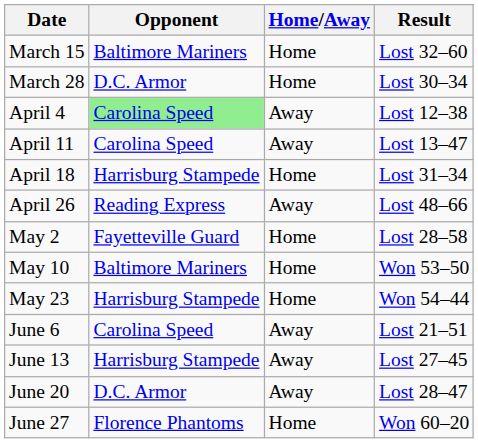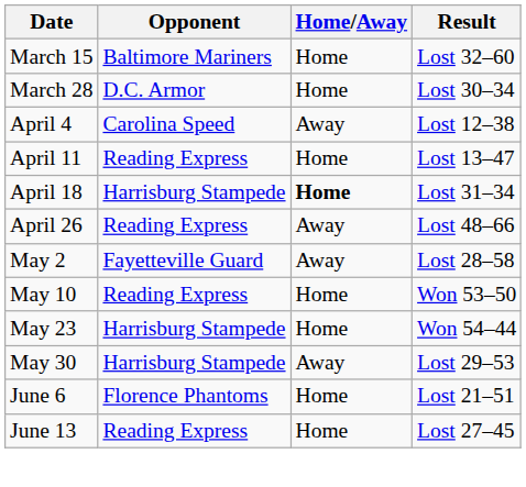 <table class="wikitable">
 <tr>
 <th>Date</th>
 <th>Opponent</th>
 <th><a href='#'>Home</a>/<a href='#'>Away</a></th>
 <th>Result</th>
 </tr>
 <tr>
 <td>March 15</td>
 <td><a href='#'>Baltimore Mariners</a></td>
 <td>Home</td>
 <td><a href='#'>Lost</a> 32–60</td>
 </tr>
 <tr>
 <td>March 28</td>
 <td><a href='#'>D.C. Armor</a></td>
 <td>Home</td>
 <td><a href='#'>Lost</a> 30–34</td>
 </tr>
 <tr>
 <td>April 4</td>
-<td style="background: lightgreen;"><a href='#'>Carolina Speed</a></td>
+<td><a href='#'>Carolina Speed</a></td>
 <td>Away</td>
 <td><a href='#'>Lost</a> 12–38</td>
 </tr>
 <tr>
 <td>April 11</td>
-<td><a href='#'>Carolina Speed</a></td>
-<td>Away</td>
+<td><a href='#'>Reading Express</a></td>
+<td>Home</td>
 <td><a href='#'>Lost</a> 13–47</td>
 </tr>
 <tr>
 <td>April 18</td>
 <td><a href='#'>Harrisburg Stampede</a></td>
-<td>Home</td>
+<td><strong>Home</strong></td>
 <td><a href='#'>Lost</a> 31–34</td>
 </tr>
 <tr>
 <td>April 26</td>
 <td><a href='#'>Reading Express</a></td>
 <td>Away</td>
 <td><a href='#'>Lost</a> 48–66</td>
 </tr>
 <tr>
 <td>May 2</td>
 <td><a href='#'>Fayetteville Guard</a></td>
-<td>Home</td>
+<td>Away</td>
 <td><a href='#'>Lost</a> 28–58</td>
 </tr>
 <tr>
 <td>May 10</td>
-<td><a href='#'>Baltimore Mariners</a></td>
+<td><a href='#'>Reading Express</a></td>
 <td>Home</td>
 <td><a href='#'>Won</a> 53–50</td>
 </tr>
 <tr>
 <td>May 23</td>
 <td><a href='#'>Harrisburg Stampede</a></td>
 <td>Home</td>
 <td><a href='#'>Won</a> 54–44</td>
 </tr>
 <tr>
+<td>May 30</td>
+<td><a href='#'>Harrisburg Stampede</a></td>
+<td>Away</td>
+<td><a href='#'>Lost</a> 29–53</td>
+</tr>
+<tr>
 <td>June 6</td>
-<td><a href='#'>Carolina Speed</a></td>
-<td>Away</td>
+<td><a href='#'>Florence Phantoms</a></td>
+<td>Home</td>
 <td><a href='#'>Lost</a> 21–51</td>
 </tr>
 <tr>
 <td>June 13</td>
-<td><a href='#'>Harrisburg Stampede</a></td>
-<td>Away</td>
+<td><a href='#'>Reading Express</a></td>
+<td>Home</td>
 <td><a href='#'>Lost</a> 27–45</td>
 </tr>
-<tr>
-<td>June 20</td>
-<td><a href='#'>D.C. Armor</a></td>
-<td>Away</td>
-<td><a href='#'>Lost</a> 28–47</td>
-</tr>
-<tr>
-<td>June 27</td>
-<td><a href='#'>Florence Phantoms</a></td>
-<td>Home</td>
-<td><a href='#'>Won</a> 60–20</td>
-</tr>
 </table>
